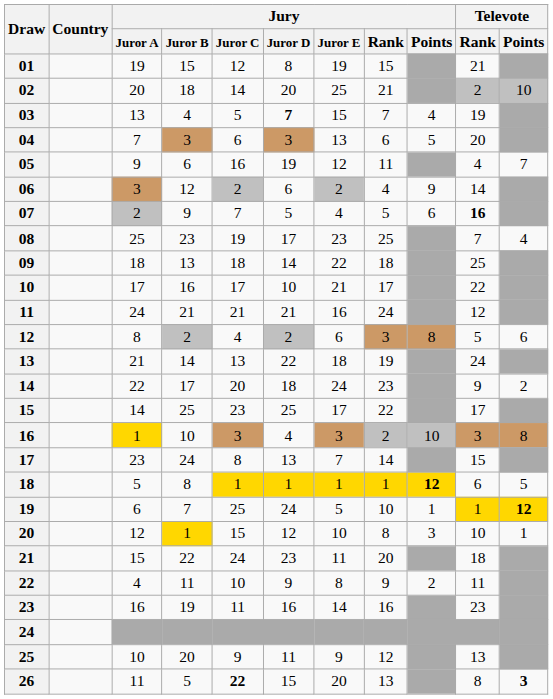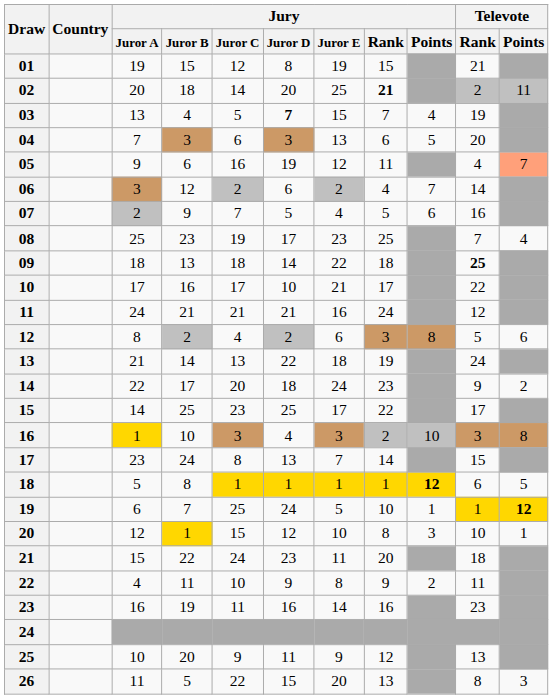 <table class="sortable wikitable collapsible plainrowheaders" style="text-align:center;">
 <tr>
 </tr>
 <tr>
 <th scope="col" rowspan="2">Draw</th>
 <th scope="col" rowspan="2">Country</th>
 <th scope="col" colspan="7">Jury</th>
 <th scope="col" colspan="2">Televote</th>
 </tr>
 <tr>
 <th scope="col"><small>Juror A</small></th>
 <th scope="col"><small>Juror B</small></th>
 <th scope="col"><small>Juror C</small></th>
 <th scope="col"><small>Juror D</small></th>
 <th scope="col"><small>Juror E</small></th>
 <th scope="col">Rank</th>
 <th scope="col">Points</th>
 <th scope="col">Rank</th>
 <th scope="col">Points</th>
 </tr>
 <tr>
 <th scope="row" style="text-align:center;">01</th>
 <td style="text-align:left;"></td>
 <td>19</td>
 <td>15</td>
 <td>12</td>
 <td>8</td>
 <td>19</td>
 <td>15</td>
 <td style="background:#AAAAAA;"></td>
 <td>21</td>
 <td style="background:#AAAAAA;"></td>
 </tr>
 <tr>
 <th scope="row" style="text-align:center;">02</th>
 <td style="text-align:left;"></td>
 <td>20</td>
 <td>18</td>
 <td>14</td>
 <td>20</td>
 <td>25</td>
-<td>21</td>
+<td><strong>21</strong></td>
 <td style="background:#AAAAAA;"></td>
 <td style="background:silver;">2</td>
-<td style="background:silver;">10</td>
+<td style="background:silver;">11</td>
 </tr>
 <tr>
 <th scope="row" style="text-align:center;">03</th>
 <td style="text-align:left;"></td>
 <td>13</td>
 <td>4</td>
 <td>5</td>
 <td><strong>7</strong></td>
 <td>15</td>
 <td>7</td>
 <td>4</td>
 <td>19</td>
 <td style="background:#AAAAAA;"></td>
 </tr>
 <tr>
 <th scope="row" style="text-align:center;">04</th>
 <td style="text-align:left;"></td>
 <td>7</td>
 <td style="background:#CC9966;">3</td>
 <td>6</td>
 <td style="background:#CC9966;">3</td>
 <td>13</td>
 <td>6</td>
 <td>5</td>
 <td>20</td>
 <td style="background:#AAAAAA;"></td>
 </tr>
 <tr>
 <th scope="row" style="text-align:center;">05</th>
 <td style="text-align:left;"></td>
 <td>9</td>
 <td>6</td>
 <td>16</td>
 <td>19</td>
 <td>12</td>
 <td>11</td>
 <td style="background:#AAAAAA;"></td>
 <td>4</td>
-<td>7</td>
+<td style="background: lightsalmon;">7</td>
 </tr>
 <tr>
 <th scope="row" style="text-align:center;">06</th>
 <td style="text-align:left;"></td>
 <td style="background:#CC9966;">3</td>
 <td>12</td>
 <td style="background:silver;">2</td>
 <td>6</td>
 <td style="background:silver;">2</td>
 <td>4</td>
-<td>9</td>
+<td>7</td>
 <td>14</td>
 <td style="background:#AAAAAA;"></td>
 </tr>
 <tr>
 <th scope="row" style="text-align:center;">07</th>
 <td style="text-align:left;"></td>
 <td style="background:silver;">2</td>
 <td>9</td>
 <td>7</td>
 <td>5</td>
 <td>4</td>
 <td>5</td>
 <td>6</td>
-<td><strong>16</strong></td>
+<td>16</td>
 <td style="background:#AAAAAA;"></td>
 </tr>
 <tr>
 <th scope="row" style="text-align:center;">08</th>
 <td style="text-align:left;"></td>
 <td>25</td>
 <td>23</td>
 <td>19</td>
 <td>17</td>
 <td>23</td>
 <td>25</td>
 <td style="background:#AAAAAA;"></td>
 <td>7</td>
 <td>4</td>
 </tr>
 <tr>
 <th scope="row" style="text-align:center;">09</th>
 <td style="text-align:left;"></td>
 <td>18</td>
 <td>13</td>
 <td>18</td>
 <td>14</td>
 <td>22</td>
 <td>18</td>
 <td style="background:#AAAAAA;"></td>
-<td>25</td>
+<td><strong>25</strong></td>
 <td style="background:#AAAAAA;"></td>
 </tr>
 <tr>
 <th scope="row" style="text-align:center;">10</th>
 <td style="text-align:left;"></td>
 <td>17</td>
 <td>16</td>
 <td>17</td>
 <td>10</td>
 <td>21</td>
 <td>17</td>
 <td style="background:#AAAAAA;"></td>
 <td>22</td>
 <td style="background:#AAAAAA;"></td>
 </tr>
 <tr>
 <th scope="row" style="text-align:center;">11</th>
 <td style="text-align:left;"></td>
 <td>24</td>
 <td>21</td>
 <td>21</td>
 <td>21</td>
 <td>16</td>
 <td>24</td>
 <td style="background:#AAAAAA;"></td>
 <td>12</td>
 <td style="background:#AAAAAA;"></td>
 </tr>
 <tr>
 <th scope="row" style="text-align:center;">12</th>
 <td style="text-align:left;"></td>
 <td>8</td>
 <td style="background:silver;">2</td>
 <td>4</td>
 <td style="background:silver;">2</td>
 <td>6</td>
 <td style="background:#CC9966;">3</td>
 <td style="background:#CC9966;">8</td>
 <td>5</td>
 <td>6</td>
 </tr>
 <tr>
 <th scope="row" style="text-align:center;">13</th>
 <td style="text-align:left;"></td>
 <td>21</td>
 <td>14</td>
 <td>13</td>
 <td>22</td>
 <td>18</td>
 <td>19</td>
 <td style="background:#AAAAAA;"></td>
 <td>24</td>
 <td style="background:#AAAAAA;"></td>
 </tr>
 <tr>
 <th scope="row" style="text-align:center;">14</th>
 <td style="text-align:left;"></td>
 <td>22</td>
 <td>17</td>
 <td>20</td>
 <td>18</td>
 <td>24</td>
 <td>23</td>
 <td style="background:#AAAAAA;"></td>
 <td>9</td>
 <td>2</td>
 </tr>
 <tr>
 <th scope="row" style="text-align:center;">15</th>
 <td style="text-align:left;"></td>
 <td>14</td>
 <td>25</td>
 <td>23</td>
 <td>25</td>
 <td>17</td>
 <td>22</td>
 <td style="background:#AAAAAA;"></td>
 <td>17</td>
 <td style="background:#AAAAAA;"></td>
 </tr>
 <tr>
 <th scope="row" style="text-align:center;">16</th>
 <td style="text-align:left;"></td>
 <td style="background:gold;">1</td>
 <td>10</td>
 <td style="background:#CC9966;">3</td>
 <td>4</td>
 <td style="background:#CC9966;">3</td>
 <td style="background:silver;">2</td>
 <td style="background:silver;">10</td>
 <td style="background:#CC9966;">3</td>
 <td style="background:#CC9966;">8</td>
 </tr>
 <tr>
 <th scope="row" style="text-align:center;">17</th>
 <td style="text-align:left;"></td>
 <td>23</td>
 <td>24</td>
 <td>8</td>
 <td>13</td>
 <td>7</td>
 <td>14</td>
 <td style="background:#AAAAAA;"></td>
 <td>15</td>
 <td style="background:#AAAAAA;"></td>
 </tr>
 <tr>
 <th scope="row" style="text-align:center;">18</th>
 <td style="text-align:left;"></td>
 <td>5</td>
 <td>8</td>
 <td style="background:gold;">1</td>
 <td style="background:gold;">1</td>
 <td style="background:gold;">1</td>
 <td style="background:gold;">1</td>
 <td style="background:gold;"><strong>12</strong></td>
 <td>6</td>
 <td>5</td>
 </tr>
 <tr>
 <th scope="row" style="text-align:center;">19</th>
 <td style="text-align:left;"></td>
 <td>6</td>
 <td>7</td>
 <td>25</td>
 <td>24</td>
 <td>5</td>
 <td>10</td>
 <td>1</td>
 <td style="background:gold;">1</td>
 <td style="background:gold;"><strong>12</strong></td>
 </tr>
 <tr>
 <th scope="row" style="text-align:center;">20</th>
 <td style="text-align:left;"></td>
 <td>12</td>
 <td style="background:gold;">1</td>
 <td>15</td>
 <td>12</td>
 <td>10</td>
 <td>8</td>
 <td>3</td>
 <td>10</td>
 <td>1</td>
 </tr>
 <tr>
 <th scope="row" style="text-align:center;">21</th>
 <td style="text-align:left;"></td>
 <td>15</td>
 <td>22</td>
 <td>24</td>
 <td>23</td>
 <td>11</td>
 <td>20</td>
 <td style="background:#AAAAAA;"></td>
 <td>18</td>
 <td style="background:#AAAAAA;"></td>
 </tr>
 <tr>
 <th scope="row" style="text-align:center;">22</th>
 <td style="text-align:left;"></td>
 <td>4</td>
 <td>11</td>
 <td>10</td>
 <td>9</td>
 <td>8</td>
 <td>9</td>
 <td>2</td>
 <td>11</td>
 <td style="background:#AAAAAA;"></td>
 </tr>
 <tr>
 <th scope="row" style="text-align:center;">23</th>
 <td style="text-align:left;"></td>
 <td>16</td>
 <td>19</td>
 <td>11</td>
 <td>16</td>
 <td>14</td>
 <td>16</td>
 <td style="background:#AAAAAA;"></td>
 <td>23</td>
 <td style="background:#AAAAAA;"></td>
 </tr>
 <tr class="sortbottom">
 <th scope="row" style="text-align:center;">24</th>
 <td style="text-align:left;"></td>
 <td style="background:#AAAAAA;"></td>
 <td style="background:#AAAAAA;"></td>
 <td style="background:#AAAAAA;"></td>
 <td style="background:#AAAAAA;"></td>
 <td style="background:#AAAAAA;"></td>
 <td style="background:#AAAAAA;"></td>
 <td style="background:#AAAAAA;"></td>
 <td style="background:#AAAAAA;"></td>
 <td style="background:#AAAAAA;"></td>
 </tr>
 <tr>
 <th scope="row" style="text-align:center;">25</th>
 <td style="text-align:left;"></td>
 <td>10</td>
 <td>20</td>
 <td>9</td>
 <td>11</td>
 <td>9</td>
 <td>12</td>
 <td style="background:#AAAAAA;"></td>
 <td>13</td>
 <td style="background:#AAAAAA;"></td>
 </tr>
 <tr>
 <th scope="row" style="text-align:center;">26</th>
 <td style="text-align:left;"></td>
 <td>11</td>
 <td>5</td>
-<td><strong>22</strong></td>
+<td>22</td>
 <td>15</td>
 <td>20</td>
 <td>13</td>
 <td style="background:#AAAAAA;"></td>
 <td>8</td>
-<td><strong>3</strong></td>
+<td>3</td>
 </tr>
 </table>
